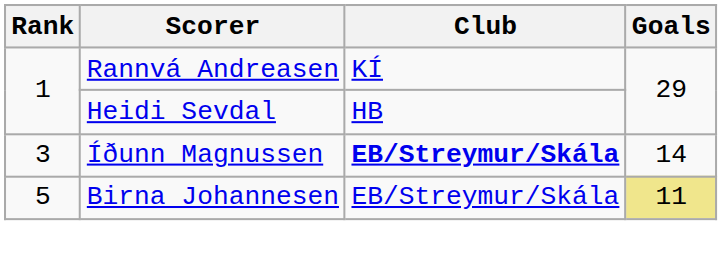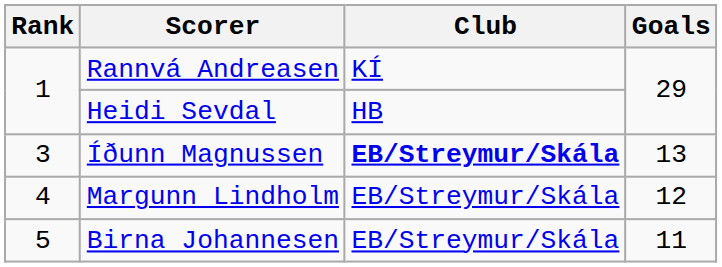 <table class="wikitable" style="text-align:center">
 <tr>
 <th>Rank</th>
 <th>Scorer</th>
 <th>Club</th>
 <th>Goals</th>
 </tr>
 <tr>
 <td rowspan=2>1</td>
 <td align="left"><a href='#'>Rannvá Andreasen</a></td>
 <td align="left"><a href='#'>KÍ</a></td>
 <td rowspan=2>29</td>
 </tr>
 <tr>
 <td align="left"><a href='#'>Heidi Sevdal</a></td>
 <td align="left"><a href='#'>HB</a></td>
 </tr>
 <tr>
 <td>3</td>
 <td align="left"><a href='#'>Íðunn Magnussen</a></td>
 <td align="left"><strong><a href='#'>EB/Streymur/Skála</a></strong></td>
-<td>14</td>
+<td>13</td>
+</tr>
+<tr>
+<td>4</td>
+<td align="left"><a href='#'>Margunn Lindholm</a></td>
+<td align="left"><a href='#'>EB/Streymur/Skála</a></td>
+<td>12</td>
 </tr>
 <tr>
 <td>5</td>
 <td align="left"><a href='#'>Birna Johannesen</a></td>
 <td align="left"><a href='#'>EB/Streymur/Skála</a></td>
-<td style="background: khaki;">11</td>
+<td>11</td>
 </tr>
 </table>
